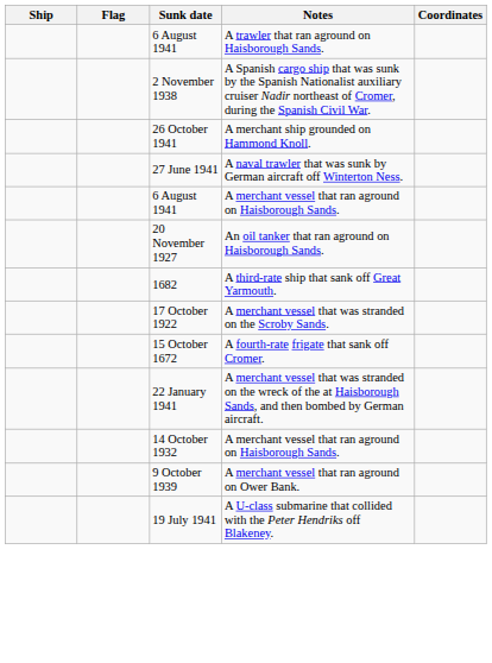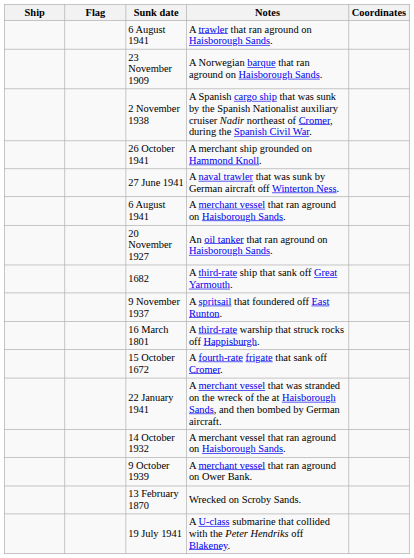 <table class=wikitable | style = "width:100%">
 <tr>
 <th style="width:15%">Ship</th>
 <th style="width:15%">Flag</th>
 <th style="width:15%">Sunk date</th>
 <th style="width:40%">Notes</th>
 <th style="width:15%">Coordinates</th>
 </tr>
 <tr>
 <td></td>
 <td></td>
 <td>6 August 1941</td>
 <td>A <a href='#'>trawler</a> that ran aground on <a href='#'>Haisborough Sands</a>.</td>
+<td></td>
+</tr>
+<tr>
+<td></td>
+<td></td>
+<td>23 November 1909</td>
+<td>A Norwegian <a href='#'>barque</a> that ran aground on <a href='#'>Haisborough Sands</a>.</td>
 <td></td>
 </tr>
 <tr>
 <td></td>
 <td></td>
 <td>2 November 1938</td>
 <td>A Spanish <a href='#'>cargo ship</a> that was sunk by the Spanish Nationalist auxiliary cruiser <em>Nadir</em> northeast of <a href='#'>Cromer</a>, during the <a href='#'>Spanish Civil War</a>.</td>
 <td></td>
 </tr>
 <tr>
 <td></td>
 <td></td>
 <td>26 October 1941</td>
 <td>A merchant ship grounded on <a href='#'>Hammond Knoll</a>.</td>
 <td></td>
 </tr>
 <tr>
 <td></td>
 <td></td>
 <td>27 June 1941</td>
 <td>A <a href='#'>naval trawler</a> that was sunk by German aircraft off <a href='#'>Winterton Ness</a>.</td>
 <td></td>
 </tr>
 <tr>
 <td></td>
 <td></td>
 <td>6 August 1941</td>
 <td>A <a href='#'>merchant vessel</a> that ran aground on <a href='#'>Haisborough Sands</a>.</td>
 <td></td>
 </tr>
 <tr>
 <td></td>
 <td></td>
 <td>20 November 1927</td>
 <td>An <a href='#'>oil tanker</a> that ran aground on <a href='#'>Haisborough Sands</a>.</td>
 <td></td>
 </tr>
 <tr>
 <td></td>
 <td></td>
 <td>1682</td>
 <td>A <a href='#'>third-rate</a> ship that sank off <a href='#'>Great Yarmouth</a>.</td>
 <td></td>
 </tr>
 <tr>
 <td></td>
 <td></td>
-<td>17 October 1922</td>
-<td>A <a href='#'>merchant vessel</a> that was stranded on the <a href='#'>Scroby Sands</a>.</td>
+<td>9 November 1937</td>
+<td>A <a href='#'>spritsail</a> that foundered off <a href='#'>East Runton</a>.</td>
+<td></td>
+</tr>
+<tr>
+<td></td>
+<td></td>
+<td>16 March 1801</td>
+<td>A <a href='#'>third-rate</a> warship that struck rocks off <a href='#'>Happisburgh</a>.</td>
 <td></td>
 </tr>
 <tr>
 <td></td>
 <td></td>
 <td>15 October 1672</td>
 <td>A <a href='#'>fourth-rate</a> <a href='#'>frigate</a> that sank off <a href='#'>Cromer</a>.</td>
 <td></td>
 </tr>
 <tr>
 <td></td>
 <td></td>
 <td>22 January 1941</td>
 <td>A <a href='#'>merchant vessel</a> that was stranded on the wreck of the  at <a href='#'>Haisborough Sands</a>, and then bombed by German aircraft.</td>
 <td></td>
 </tr>
 <tr>
 <td></td>
 <td></td>
 <td>14 October 1932</td>
 <td>A merchant vessel that ran aground on <a href='#'>Haisborough Sands</a>.</td>
 <td></td>
 </tr>
 <tr>
 <td></td>
 <td></td>
 <td>9 October 1939</td>
 <td>A <a href='#'>merchant vessel</a> that ran aground on Ower Bank.</td>
 <td></td>
 </tr>
 <tr>
 <td></td>
 <td></td>
+<td>13 February 1870</td>
+<td>Wrecked on Scroby Sands.</td>
+<td></td>
+</tr>
+<tr>
+<td></td>
+<td></td>
 <td>19 July 1941</td>
 <td>A <a href='#'>U-class</a> submarine that collided with the <em>Peter Hendriks</em> off <a href='#'>Blakeney</a>.</td>
 <td></td>
 </tr>
 </table>
